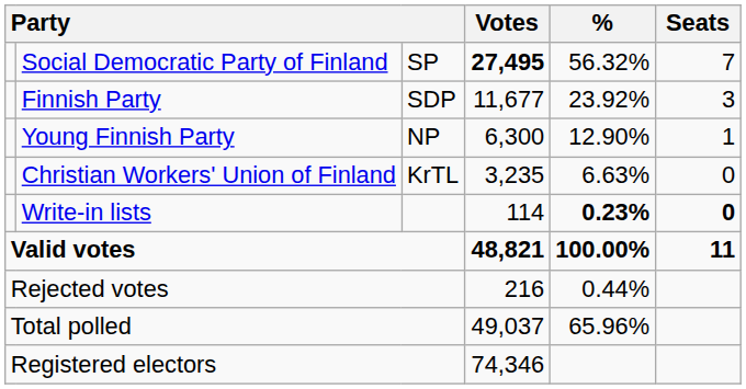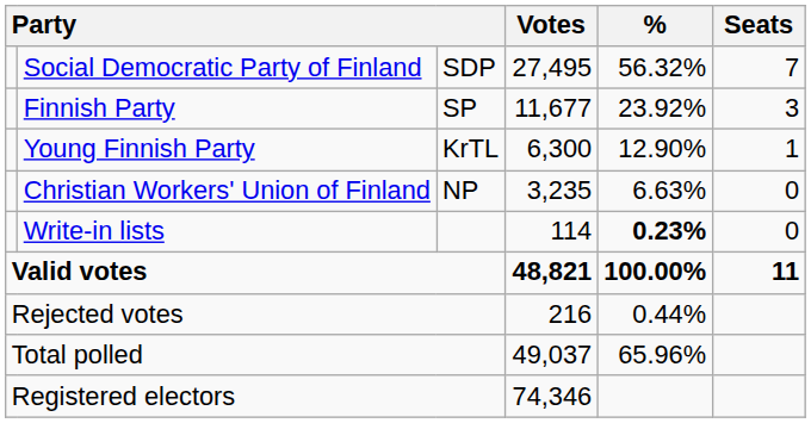 <table class="wikitable" border="1" style="text-align:right;">
 <tr>
 <th style="text-align:left;" colspan=3>Party</th>
 <th align=center width="50">Votes</th>
 <th align=center width="50">%</th>
 <th align=center width="50">Seats</th>
 </tr>
 <tr>
 <td></td>
 <td align=left style="white-space: nowrap;"><a href='#'>Social Democratic Party of Finland</a></td>
-<td align=left>SP</td>
-<td><strong>27,495</strong></td>
+<td align=left>SDP</td>
+<td>27,495</td>
 <td>56.32%</td>
 <td>7</td>
 </tr>
 <tr>
 <td></td>
 <td align=left><a href='#'>Finnish Party</a></td>
-<td align=left>SDP</td>
+<td align=left>SP</td>
 <td>11,677</td>
 <td>23.92%</td>
 <td>3</td>
 </tr>
 <tr>
 <td></td>
 <td align=left><a href='#'>Young Finnish Party</a></td>
-<td align=left>NP</td>
+<td align=left>KrTL</td>
 <td>6,300</td>
 <td>12.90%</td>
 <td>1</td>
 </tr>
 <tr>
 <td></td>
 <td align=left><a href='#'>Christian Workers' Union of Finland</a></td>
-<td align=left>KrTL</td>
+<td align=left>NP</td>
 <td>3,235</td>
 <td>6.63%</td>
 <td>0</td>
 </tr>
 <tr>
 <td></td>
 <td align=left><a href='#'>Write-in lists</a></td>
 <td align=left></td>
 <td>114</td>
 <td><strong>0.23%</strong></td>
-<td><strong>0</strong></td>
+<td>0</td>
 </tr>
 <tr style="font-weight:bold">
 <td align=left colspan=3>Valid votes</td>
 <td>48,821</td>
 <td>100.00%</td>
 <td>11</td>
 </tr>
 <tr>
 <td align=left colspan=3>Rejected votes</td>
 <td>216</td>
 <td>0.44%</td>
 <td></td>
 </tr>
 <tr>
 <td align=left colspan=3>Total polled</td>
 <td>49,037</td>
 <td>65.96%</td>
 <td></td>
 </tr>
 <tr>
 <td align=left colspan=3>Registered electors</td>
 <td>74,346</td>
 <td></td>
 <td></td>
 </tr>
 </table>
